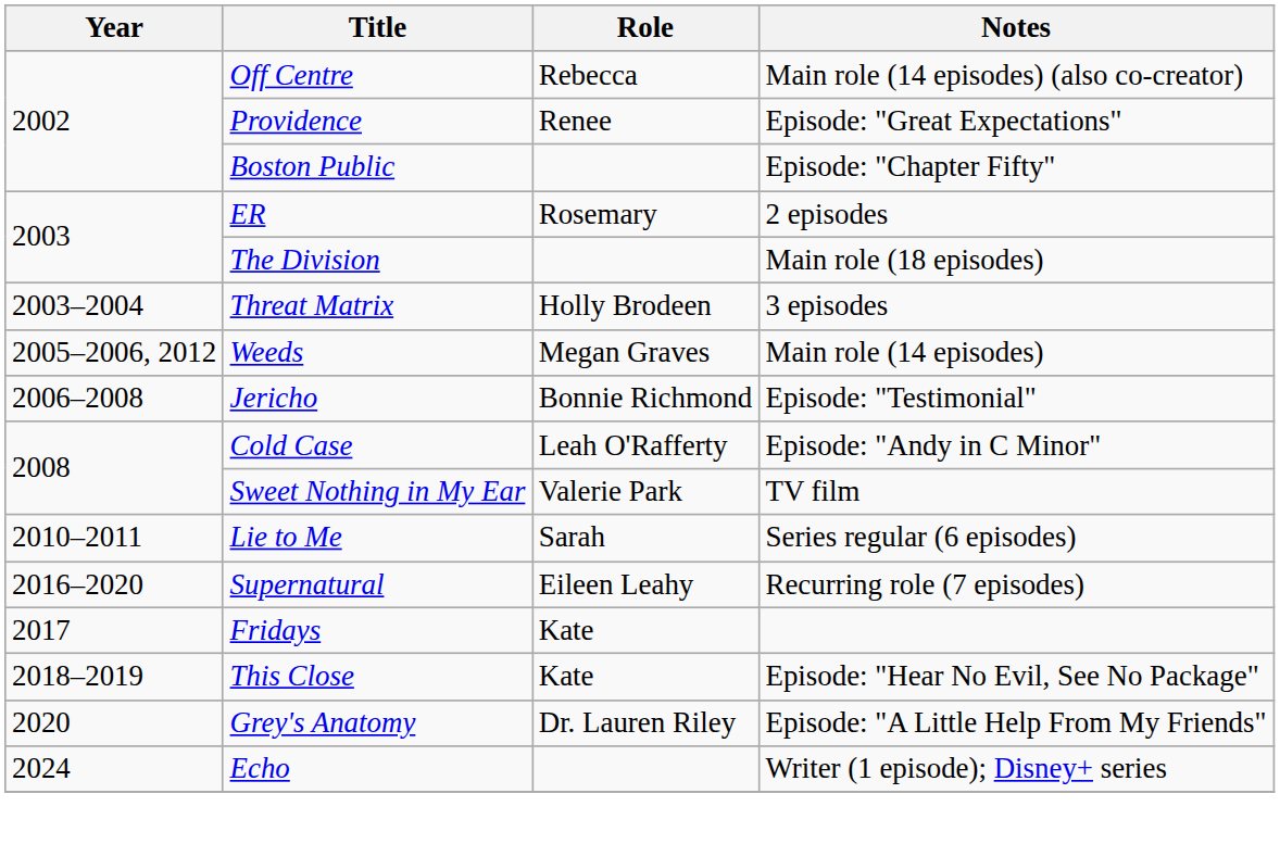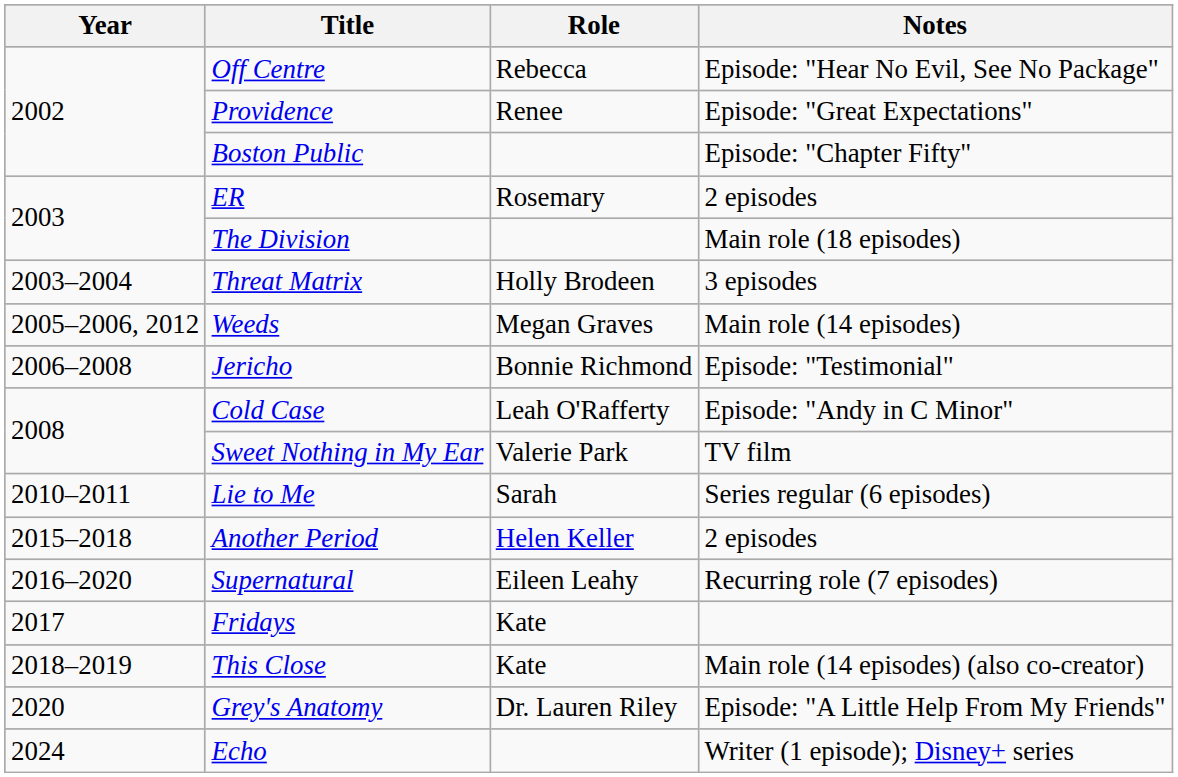 <table class = "wikitable unsortable">
 <tr>
 <th>Year</th>
 <th>Title</th>
 <th>Role</th>
 <th>Notes</th>
 </tr>
 <tr>
 <td rowspan="3">2002</td>
 <td><em><a href='#'>Off Centre</a></em></td>
 <td>Rebecca</td>
-<td>Main role (14 episodes) (also co-creator)</td>
+<td>Episode: "Hear No Evil, See No Package"</td>
 </tr>
 <tr>
 <td><em><a href='#'>Providence</a></em></td>
 <td>Renee</td>
 <td>Episode: "Great Expectations"</td>
 </tr>
 <tr>
 <td><em><a href='#'>Boston Public</a></em></td>
 <td></td>
 <td>Episode: "Chapter Fifty"</td>
 </tr>
 <tr>
 <td rowspan="2">2003</td>
 <td><em><a href='#'>ER</a></em></td>
 <td>Rosemary</td>
 <td>2 episodes</td>
 </tr>
 <tr>
 <td><em><a href='#'>The Division</a></em></td>
 <td></td>
 <td>Main role (18 episodes)</td>
 </tr>
 <tr>
 <td>2003–2004</td>
 <td><em><a href='#'>Threat Matrix</a></em></td>
 <td>Holly Brodeen</td>
 <td>3 episodes</td>
 </tr>
 <tr>
 <td>2005–2006, 2012</td>
 <td><em><a href='#'>Weeds</a></em></td>
 <td>Megan Graves</td>
 <td>Main role (14 episodes)</td>
 </tr>
 <tr>
 <td>2006–2008</td>
 <td><em><a href='#'>Jericho</a></em></td>
 <td>Bonnie Richmond</td>
 <td>Episode: "Testimonial"</td>
 </tr>
 <tr>
 <td rowspan="2">2008</td>
 <td><em><a href='#'>Cold Case</a></em></td>
 <td>Leah O'Rafferty</td>
 <td>Episode: "Andy in C Minor"</td>
 </tr>
 <tr>
 <td><em><a href='#'>Sweet Nothing in My Ear</a></em></td>
 <td>Valerie Park</td>
 <td>TV film</td>
 </tr>
 <tr>
 <td>2010–2011</td>
 <td><em><a href='#'>Lie to Me</a></em></td>
 <td>Sarah</td>
 <td>Series regular (6 episodes)</td>
 </tr>
 <tr>
+<td>2015–2018</td>
+<td><em><a href='#'>Another Period</a></em></td>
+<td><a href='#'>Helen Keller</a></td>
+<td>2 episodes</td>
+</tr>
+<tr>
 <td>2016–2020</td>
 <td><em><a href='#'>Supernatural</a></em></td>
 <td>Eileen Leahy</td>
 <td>Recurring role (7 episodes)</td>
 </tr>
 <tr>
 <td>2017</td>
 <td><em><a href='#'>Fridays</a></em></td>
 <td>Kate</td>
 <td></td>
 </tr>
 <tr>
 <td>2018–2019</td>
 <td><em><a href='#'>This Close</a></em></td>
 <td>Kate</td>
-<td>Episode: "Hear No Evil, See No Package"</td>
+<td>Main role (14 episodes) (also co-creator)</td>
 </tr>
 <tr>
 <td>2020</td>
 <td><em><a href='#'>Grey's Anatomy</a></em></td>
 <td>Dr. Lauren Riley</td>
 <td>Episode: "A Little Help From My Friends"</td>
 </tr>
 <tr>
 <td>2024</td>
 <td><em><a href='#'>Echo</a></em></td>
 <td></td>
 <td>Writer (1 episode); <a href='#'>Disney+</a> series</td>
 </tr>
 <tr>
 </tr>
 </table>
